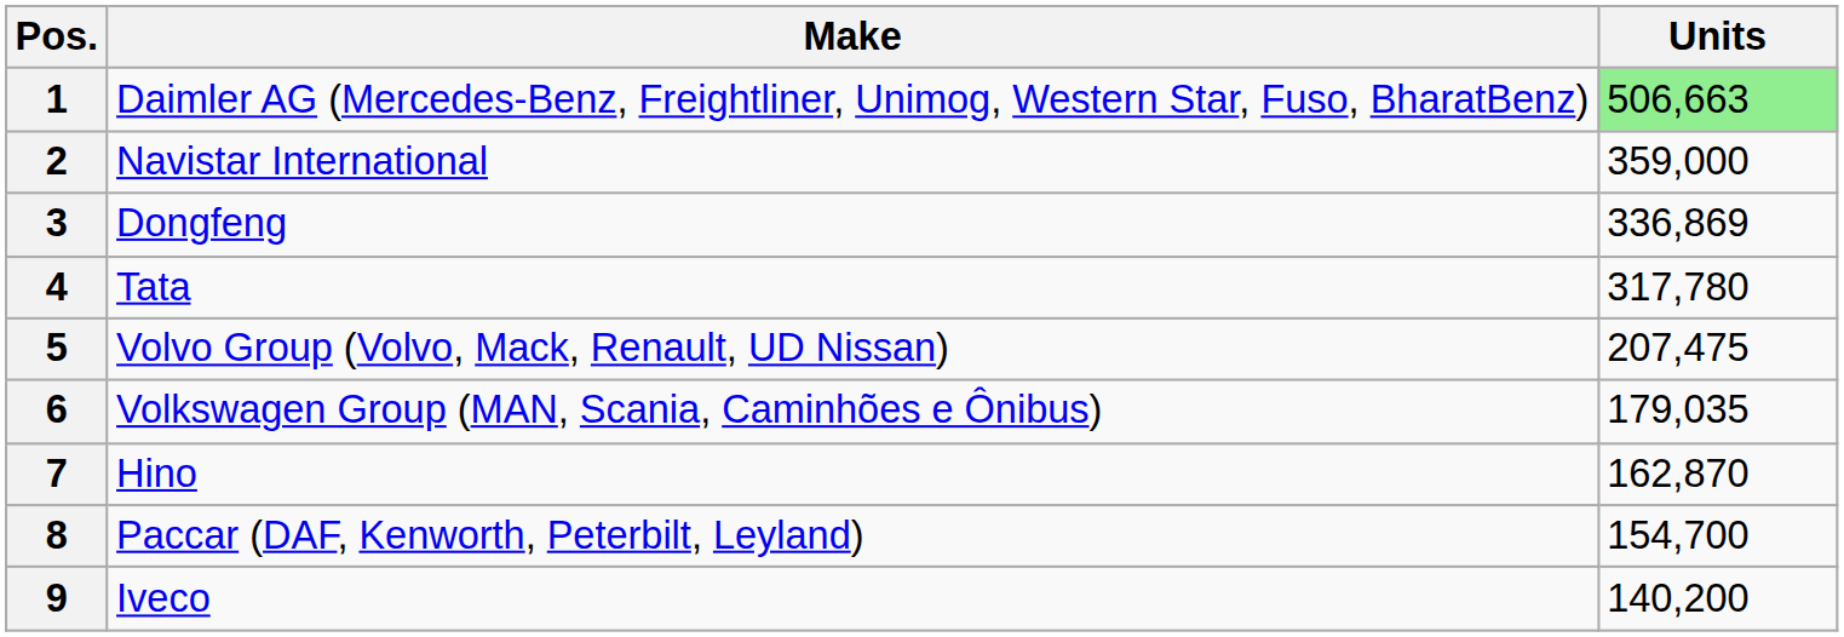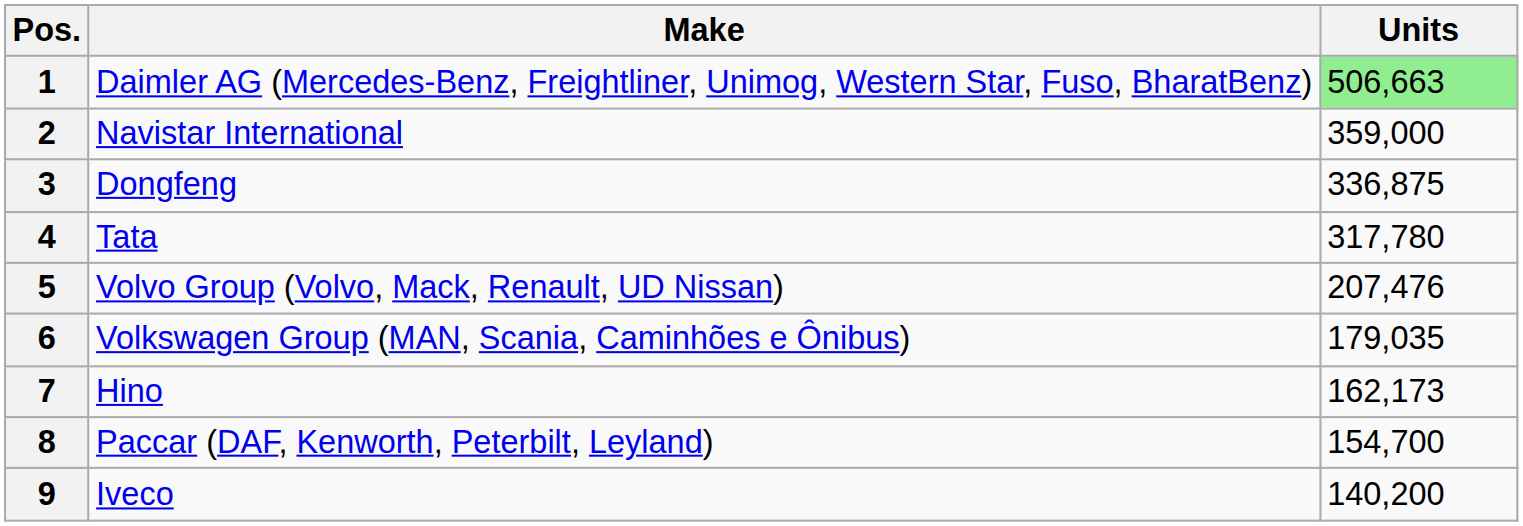 <table class="wikitable sortable" style="text-align:left;">
 <tr>
 <th>Pos.</th>
 <th>Make</th>
 <th>Units</th>
 </tr>
 <tr>
 <th>1</th>
 <td><a href='#'>Daimler AG</a> (<a href='#'>Mercedes-Benz</a>, <a href='#'>Freightliner</a>, <a href='#'>Unimog</a>, <a href='#'>Western Star</a>, <a href='#'>Fuso</a>, <a href='#'>BharatBenz</a>)</td>
 <td style="background: lightgreen;">506,663</td>
 </tr>
 <tr>
 <th>2</th>
 <td><a href='#'>Navistar International</a></td>
 <td>359,000</td>
 </tr>
 <tr>
 <th>3</th>
 <td><a href='#'>Dongfeng</a></td>
-<td>336,869</td>
+<td>336,875</td>
 </tr>
 <tr>
 <th>4</th>
 <td><a href='#'>Tata</a></td>
 <td>317,780</td>
 </tr>
 <tr>
 <th>5</th>
 <td><a href='#'>Volvo Group</a> (<a href='#'>Volvo</a>, <a href='#'>Mack</a>, <a href='#'>Renault</a>, <a href='#'>UD Nissan</a>)</td>
-<td style="width: 90px;">207,475</td>
+<td style="width: 90px;">207,476</td>
 </tr>
 <tr>
 <th>6</th>
 <td><a href='#'>Volkswagen Group</a> (<a href='#'>MAN</a>, <a href='#'>Scania</a>, <a href='#'>Caminhões e Ônibus</a>)</td>
 <td>179,035</td>
 </tr>
 <tr>
 <th>7</th>
 <td><a href='#'>Hino</a></td>
-<td>162,870</td>
+<td>162,173</td>
 </tr>
 <tr>
 <th>8</th>
 <td><a href='#'>Paccar</a> (<a href='#'>DAF</a>, <a href='#'>Kenworth</a>, <a href='#'>Peterbilt</a>, <a href='#'>Leyland</a>)</td>
 <td>154,700</td>
 </tr>
 <tr>
 <th>9</th>
 <td><a href='#'>Iveco</a></td>
 <td>140,200</td>
 </tr>
 </table>
